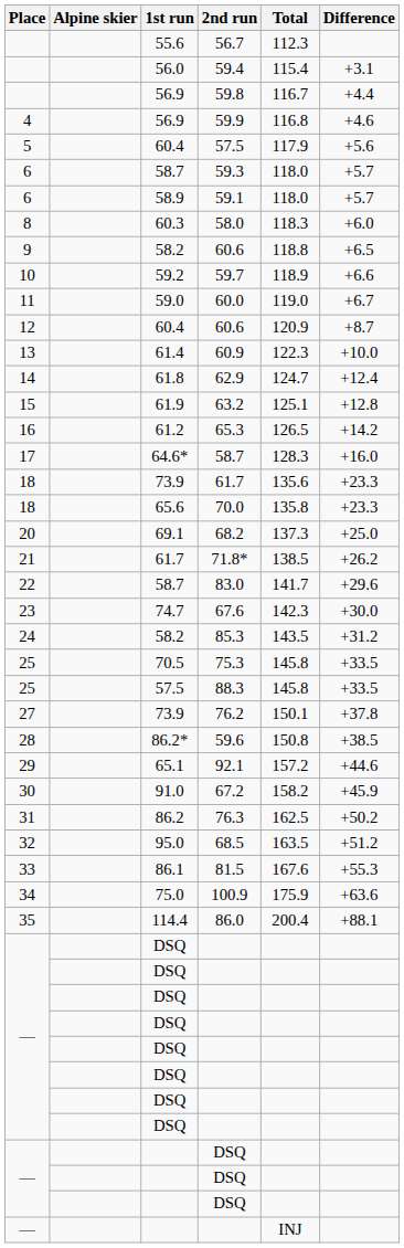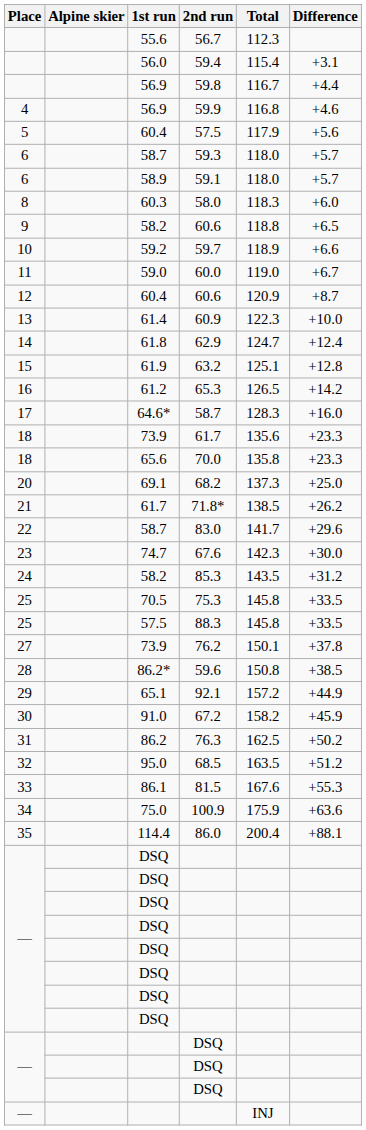 <table class=wikitable style="text-align:center">
 <tr>
 <th>Place</th>
 <th>Alpine skier</th>
 <th>1st run</th>
 <th>2nd run</th>
 <th width=50>Total</th>
 <th>Difference</th>
 </tr>
 <tr>
 <td></td>
 <td align=left></td>
 <td>55.6</td>
 <td>56.7</td>
 <td>112.3</td>
 <td></td>
 </tr>
 <tr>
 <td></td>
 <td align=left></td>
 <td>56.0</td>
 <td>59.4</td>
 <td>115.4</td>
 <td>+3.1</td>
 </tr>
 <tr>
 <td></td>
 <td align=left></td>
 <td>56.9</td>
 <td>59.8</td>
 <td>116.7</td>
 <td>+4.4</td>
 </tr>
 <tr>
 <td>4</td>
 <td align=left></td>
 <td>56.9</td>
 <td>59.9</td>
 <td>116.8</td>
 <td>+4.6</td>
 </tr>
 <tr>
 <td>5</td>
 <td align=left></td>
 <td>60.4</td>
 <td>57.5</td>
 <td>117.9</td>
 <td>+5.6</td>
 </tr>
 <tr>
 <td>6</td>
 <td align=left></td>
 <td>58.7</td>
 <td>59.3</td>
 <td>118.0</td>
 <td>+5.7</td>
 </tr>
 <tr>
 <td>6</td>
 <td align=left></td>
 <td>58.9</td>
 <td>59.1</td>
 <td>118.0</td>
 <td>+5.7</td>
 </tr>
 <tr>
 <td>8</td>
 <td align=left></td>
 <td>60.3</td>
 <td>58.0</td>
 <td>118.3</td>
 <td>+6.0</td>
 </tr>
 <tr>
 <td>9</td>
 <td align=left></td>
 <td>58.2</td>
 <td>60.6</td>
 <td>118.8</td>
 <td>+6.5</td>
 </tr>
 <tr>
 <td>10</td>
 <td align=left></td>
 <td>59.2</td>
 <td>59.7</td>
 <td>118.9</td>
 <td>+6.6</td>
 </tr>
 <tr>
 <td>11</td>
 <td align=left></td>
 <td>59.0</td>
 <td>60.0</td>
 <td>119.0</td>
 <td>+6.7</td>
 </tr>
 <tr>
 <td>12</td>
 <td align=left></td>
 <td>60.4</td>
 <td>60.6</td>
 <td>120.9</td>
 <td>+8.7</td>
 </tr>
 <tr>
 <td>13</td>
 <td align=left></td>
 <td>61.4</td>
 <td>60.9</td>
 <td>122.3</td>
 <td>+10.0</td>
 </tr>
 <tr>
 <td>14</td>
 <td align=left></td>
 <td>61.8</td>
 <td>62.9</td>
 <td>124.7</td>
 <td>+12.4</td>
 </tr>
 <tr>
 <td>15</td>
 <td align=left></td>
 <td>61.9</td>
 <td>63.2</td>
 <td>125.1</td>
 <td>+12.8</td>
 </tr>
 <tr>
 <td>16</td>
 <td align=left></td>
 <td>61.2</td>
 <td>65.3</td>
 <td>126.5</td>
 <td>+14.2</td>
 </tr>
 <tr>
 <td>17</td>
 <td align=left></td>
 <td>64.6*</td>
 <td>58.7</td>
 <td>128.3</td>
 <td>+16.0</td>
 </tr>
 <tr>
 <td>18</td>
 <td align=left></td>
 <td>73.9</td>
 <td>61.7</td>
 <td>135.6</td>
 <td>+23.3</td>
 </tr>
 <tr>
 <td>18</td>
 <td align=left></td>
 <td>65.6</td>
 <td>70.0</td>
 <td>135.8</td>
 <td>+23.3</td>
 </tr>
 <tr>
 <td>20</td>
 <td align=left></td>
 <td>69.1</td>
 <td>68.2</td>
 <td>137.3</td>
 <td>+25.0</td>
 </tr>
 <tr>
 <td>21</td>
 <td align=left></td>
 <td>61.7</td>
 <td>71.8*</td>
 <td>138.5</td>
 <td>+26.2</td>
 </tr>
 <tr>
 <td>22</td>
 <td align=left></td>
 <td>58.7</td>
 <td>83.0</td>
 <td>141.7</td>
 <td>+29.6</td>
 </tr>
 <tr>
 <td>23</td>
 <td align=left></td>
 <td>74.7</td>
 <td>67.6</td>
 <td>142.3</td>
 <td>+30.0</td>
 </tr>
 <tr>
 <td>24</td>
 <td align=left></td>
 <td>58.2</td>
 <td>85.3</td>
 <td>143.5</td>
 <td>+31.2</td>
 </tr>
 <tr>
 <td>25</td>
 <td align=left></td>
 <td>70.5</td>
 <td>75.3</td>
 <td>145.8</td>
 <td>+33.5</td>
 </tr>
 <tr>
 <td>25</td>
 <td align=left></td>
 <td>57.5</td>
 <td>88.3</td>
 <td>145.8</td>
 <td>+33.5</td>
 </tr>
 <tr>
 <td>27</td>
 <td align=left></td>
 <td>73.9</td>
 <td>76.2</td>
 <td>150.1</td>
 <td>+37.8</td>
 </tr>
 <tr>
 <td>28</td>
 <td align=left></td>
 <td>86.2*</td>
 <td>59.6</td>
 <td>150.8</td>
 <td>+38.5</td>
 </tr>
 <tr>
 <td>29</td>
 <td align=left></td>
 <td>65.1</td>
 <td>92.1</td>
 <td>157.2</td>
-<td>+44.6</td>
+<td>+44.9</td>
 </tr>
 <tr>
 <td>30</td>
 <td align=left></td>
 <td>91.0</td>
 <td>67.2</td>
 <td>158.2</td>
 <td>+45.9</td>
 </tr>
 <tr>
 <td>31</td>
 <td align=left></td>
 <td>86.2</td>
 <td>76.3</td>
 <td>162.5</td>
 <td>+50.2</td>
 </tr>
 <tr>
 <td>32</td>
 <td align=left></td>
 <td>95.0</td>
 <td>68.5</td>
 <td>163.5</td>
 <td>+51.2</td>
 </tr>
 <tr>
 <td>33</td>
 <td align=left></td>
 <td>86.1</td>
 <td>81.5</td>
 <td>167.6</td>
 <td>+55.3</td>
 </tr>
 <tr>
 <td>34</td>
 <td align=left></td>
 <td>75.0</td>
 <td>100.9</td>
 <td>175.9</td>
 <td>+63.6</td>
 </tr>
 <tr>
 <td>35</td>
 <td align=left></td>
 <td>114.4</td>
 <td>86.0</td>
 <td>200.4</td>
 <td>+88.1</td>
 </tr>
 <tr>
 <td rowspan=8>—</td>
 <td align=left></td>
 <td>DSQ</td>
 <td></td>
 <td></td>
 <td></td>
 </tr>
 <tr>
 <td align=left></td>
 <td>DSQ</td>
 <td></td>
 <td></td>
 <td></td>
 </tr>
 <tr>
 <td align=left></td>
 <td>DSQ</td>
 <td></td>
 <td></td>
 <td></td>
 </tr>
 <tr>
 <td align=left></td>
 <td>DSQ</td>
 <td></td>
 <td></td>
 <td></td>
 </tr>
 <tr>
 <td align=left></td>
 <td>DSQ</td>
 <td></td>
 <td></td>
 <td></td>
 </tr>
 <tr>
 <td align=left></td>
 <td>DSQ</td>
 <td></td>
 <td></td>
 <td></td>
 </tr>
 <tr>
 <td align=left></td>
 <td>DSQ</td>
 <td></td>
 <td></td>
 <td></td>
 </tr>
 <tr>
 <td align=left></td>
 <td>DSQ</td>
 <td></td>
 <td></td>
 <td></td>
 </tr>
 <tr>
 <td rowspan=3>—</td>
 <td align=left></td>
 <td></td>
 <td>DSQ</td>
 <td></td>
 <td></td>
 </tr>
 <tr>
 <td align=left></td>
 <td></td>
 <td>DSQ</td>
 <td></td>
 <td></td>
 </tr>
 <tr>
 <td align=left></td>
 <td></td>
 <td>DSQ</td>
 <td></td>
 <td></td>
 </tr>
 <tr>
 <td rowspan=2>—</td>
 <td align=left></td>
 <td></td>
 <td></td>
 <td>INJ</td>
 <td></td>
 </tr>
 </table>
